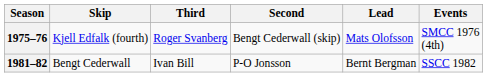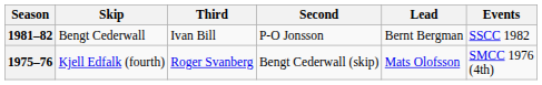 <table class="wikitable">
 <tr>
 <th scope="col">Season</th>
 <th scope="col">Skip</th>
 <th scope="col">Third</th>
 <th scope="col">Second</th>
 <th scope="col">Lead</th>
 <th scope="col">Events</th>
 </tr>
 <tr>
+<th scope="row">1981–82</th>
+<td>Bengt Cederwall</td>
+<td>Ivan Bill</td>
+<td>P-O Jonsson</td>
+<td>Bernt Bergman</td>
+<td><a href='#'>SSCC</a> 1982 </td>
+</tr>
+<tr>
 <th scope="row">1975–76</th>
 <td><a href='#'>Kjell Edfalk</a> (fourth)</td>
 <td><a href='#'>Roger Svanberg</a></td>
 <td>Bengt Cederwall (skip)</td>
 <td><a href='#'>Mats Olofsson</a></td>
 <td><a href='#'>SMCC</a> 1976 <br> (4th)</td>
 </tr>
-<tr>
-<th scope="row">1981–82</th>
-<td>Bengt Cederwall</td>
-<td>Ivan Bill</td>
-<td>P-O Jonsson</td>
-<td>Bernt Bergman</td>
-<td><a href='#'>SSCC</a> 1982 </td>
-</tr>
 </table>
